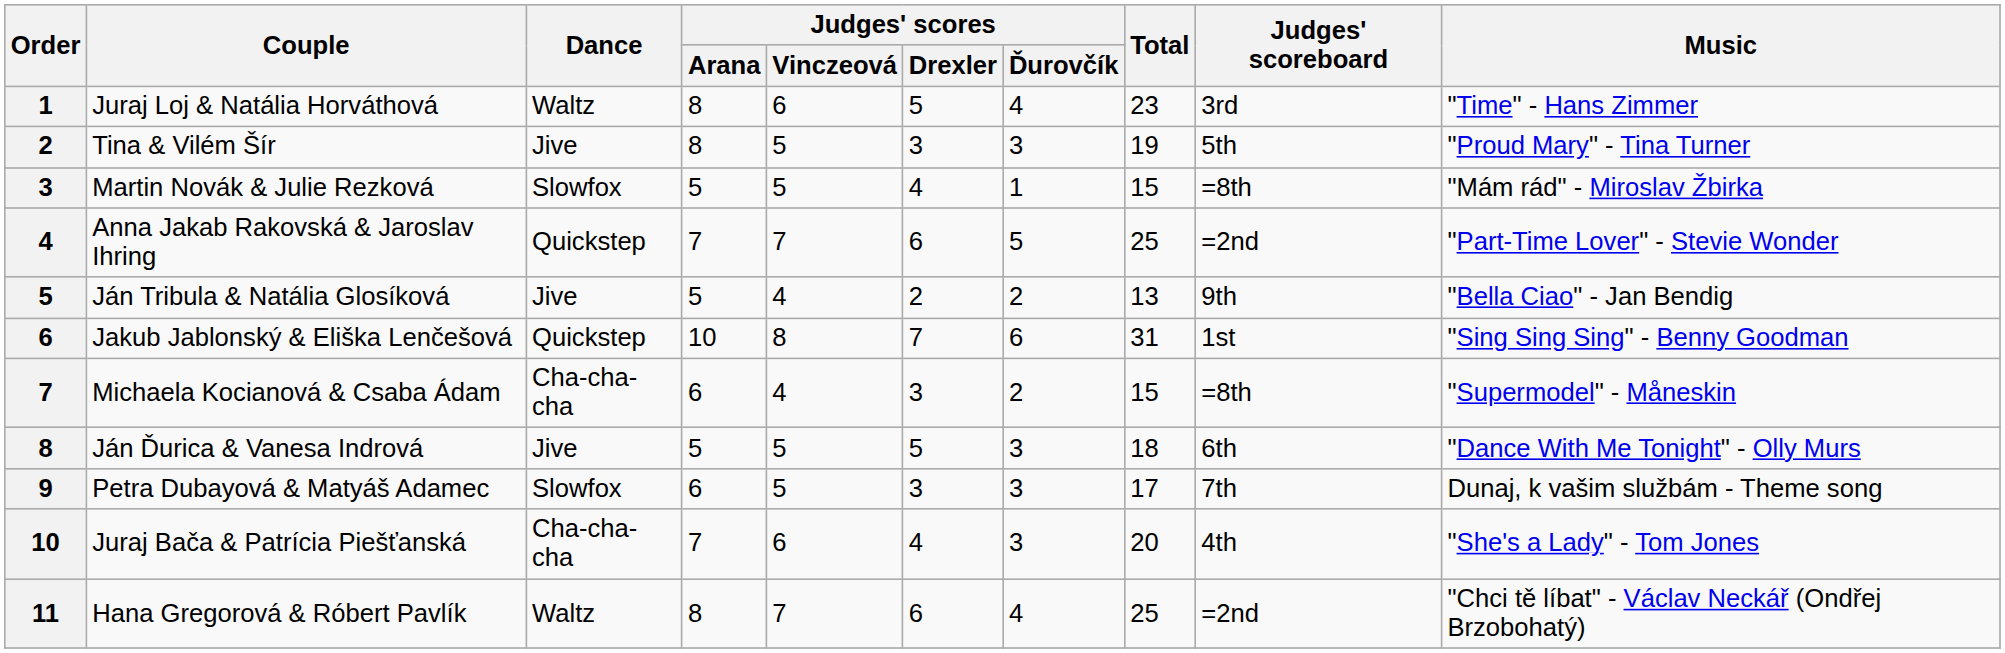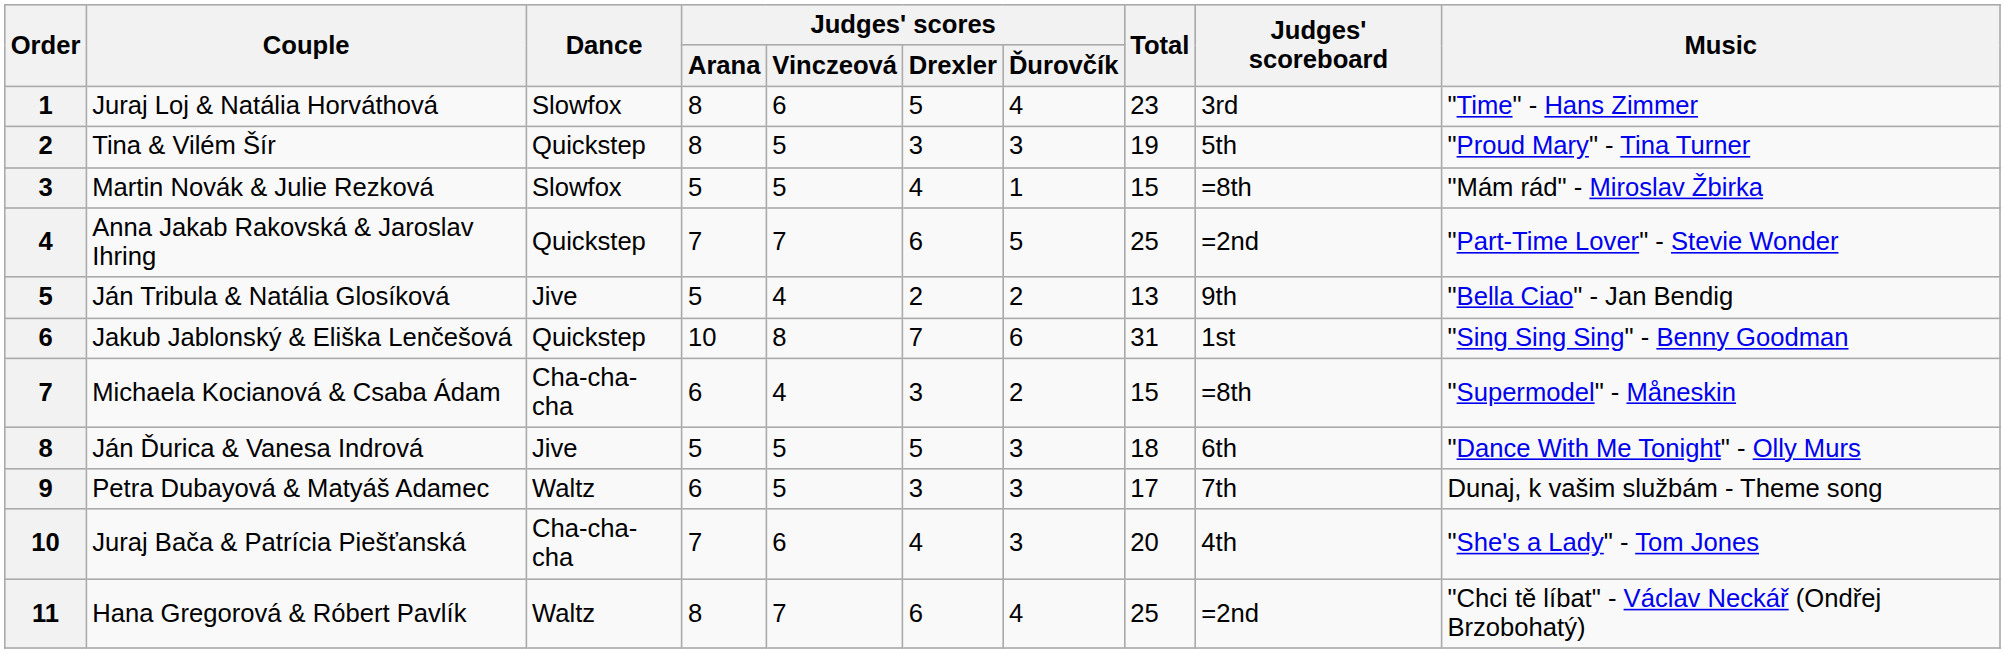 <table class="wikitable">
 <tr>
 <th rowspan="2">Order</th>
 <th rowspan="2">Couple</th>
 <th rowspan="2">Dance</th>
 <th colspan="4">Judges' scores</th>
 <th rowspan="2">Total</th>
 <th rowspan="2">Judges' scoreboard</th>
 <th rowspan="2">Music</th>
 </tr>
 <tr>
 <th>Arana</th>
 <th>Vinczeová</th>
 <th>Drexler</th>
 <th>Ďurovčík</th>
 </tr>
 <tr>
 <th>1</th>
 <td>Juraj Loj & Natália Horváthová</td>
-<td>Waltz</td>
+<td>Slowfox</td>
 <td>8</td>
 <td>6</td>
 <td>5</td>
 <td>4</td>
 <td>23</td>
 <td>3rd</td>
 <td>"<a href='#'>Time</a>" - <a href='#'>Hans Zimmer</a></td>
 </tr>
 <tr>
 <th>2</th>
 <td>Tina & Vilém Šír</td>
-<td>Jive</td>
+<td>Quickstep</td>
 <td>8</td>
 <td>5</td>
 <td>3</td>
 <td>3</td>
 <td>19</td>
 <td>5th</td>
 <td>"<a href='#'>Proud Mary</a>" - <a href='#'>Tina Turner</a></td>
 </tr>
 <tr>
 <th>3</th>
 <td>Martin Novák & Julie Rezková</td>
 <td>Slowfox</td>
 <td>5</td>
 <td>5</td>
 <td>4</td>
 <td>1</td>
 <td>15</td>
 <td>=8th</td>
 <td>"Mám rád" - <a href='#'>Miroslav Žbirka</a></td>
 </tr>
 <tr>
 <th>4</th>
 <td>Anna Jakab Rakovská & Jaroslav Ihring</td>
 <td>Quickstep</td>
 <td>7</td>
 <td>7</td>
 <td>6</td>
 <td>5</td>
 <td>25</td>
 <td>=2nd</td>
 <td>"<a href='#'>Part-Time Lover</a>" - <a href='#'>Stevie Wonder</a></td>
 </tr>
 <tr>
 <th>5</th>
 <td>Ján Tribula & Natália Glosíková</td>
 <td>Jive</td>
 <td>5</td>
 <td>4</td>
 <td>2</td>
 <td>2</td>
 <td>13</td>
 <td>9th</td>
 <td>"<a href='#'>Bella Ciao</a>" - Jan Bendig</td>
 </tr>
 <tr>
 <th>6</th>
 <td>Jakub Jablonský & Eliška Lenčešová</td>
 <td>Quickstep</td>
 <td>10</td>
 <td>8</td>
 <td>7</td>
 <td>6</td>
 <td>31</td>
 <td>1st</td>
 <td>"<a href='#'>Sing Sing Sing</a>" - <a href='#'>Benny Goodman</a></td>
 </tr>
 <tr>
 <th>7</th>
 <td>Michaela Kocianová & Csaba Ádam</td>
 <td>Cha-cha-cha</td>
 <td>6</td>
 <td>4</td>
 <td>3</td>
 <td>2</td>
 <td>15</td>
 <td>=8th</td>
 <td>"<a href='#'>Supermodel</a>" - <a href='#'>Måneskin</a></td>
 </tr>
 <tr>
 <th>8</th>
 <td>Ján Ďurica & Vanesa Indrová</td>
 <td>Jive</td>
 <td>5</td>
 <td>5</td>
 <td>5</td>
 <td>3</td>
 <td>18</td>
 <td>6th</td>
 <td>"<a href='#'>Dance With Me Tonight</a>" - <a href='#'>Olly Murs</a></td>
 </tr>
 <tr>
 <th>9</th>
 <td>Petra Dubayová & Matyáš Adamec</td>
-<td>Slowfox</td>
+<td>Waltz</td>
 <td>6</td>
 <td>5</td>
 <td>3</td>
 <td>3</td>
 <td>17</td>
 <td>7th</td>
 <td>Dunaj, k vašim službám - Theme song</td>
 </tr>
 <tr>
 <th>10</th>
 <td>Juraj Bača & Patrícia Piešťanská</td>
 <td>Cha-cha-cha</td>
 <td>7</td>
 <td>6</td>
 <td>4</td>
 <td>3</td>
 <td>20</td>
 <td>4th</td>
 <td>"<a href='#'>She's a Lady</a>" - <a href='#'>Tom Jones</a></td>
 </tr>
 <tr>
 <th>11</th>
 <td>Hana Gregorová & Róbert Pavlík</td>
 <td>Waltz</td>
 <td>8</td>
 <td>7</td>
 <td>6</td>
 <td>4</td>
 <td>25</td>
 <td>=2nd</td>
 <td>"Chci tě líbat" - <a href='#'>Václav Neckář</a> (Ondřej Brzobohatý)</td>
 </tr>
 </table>
